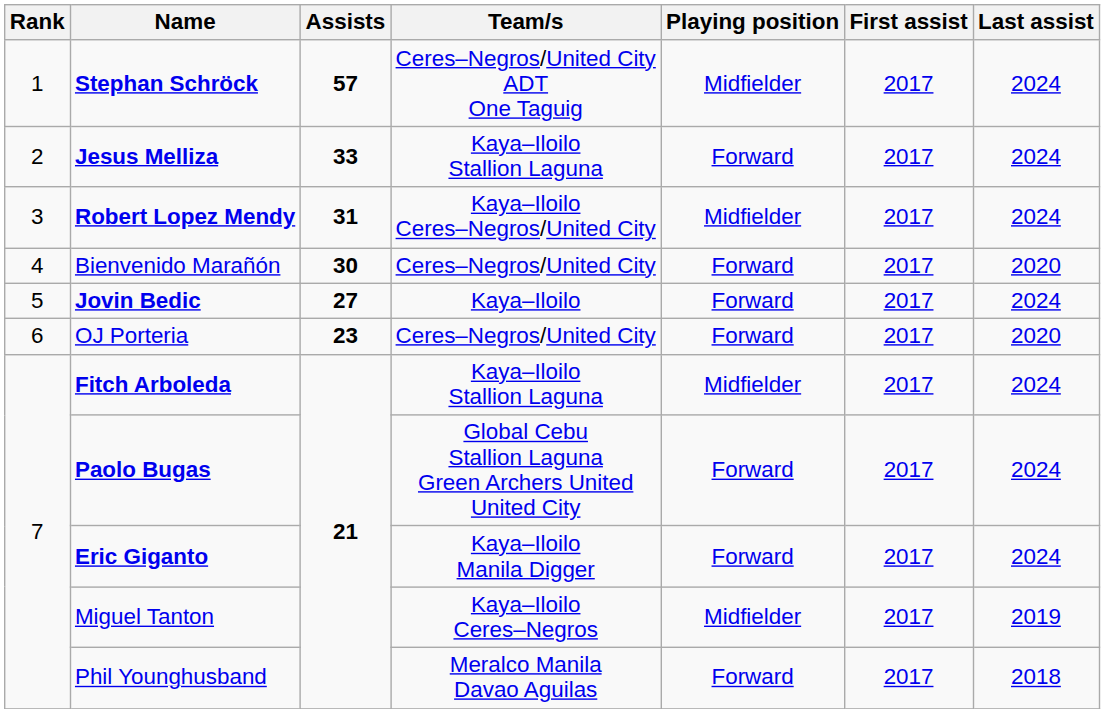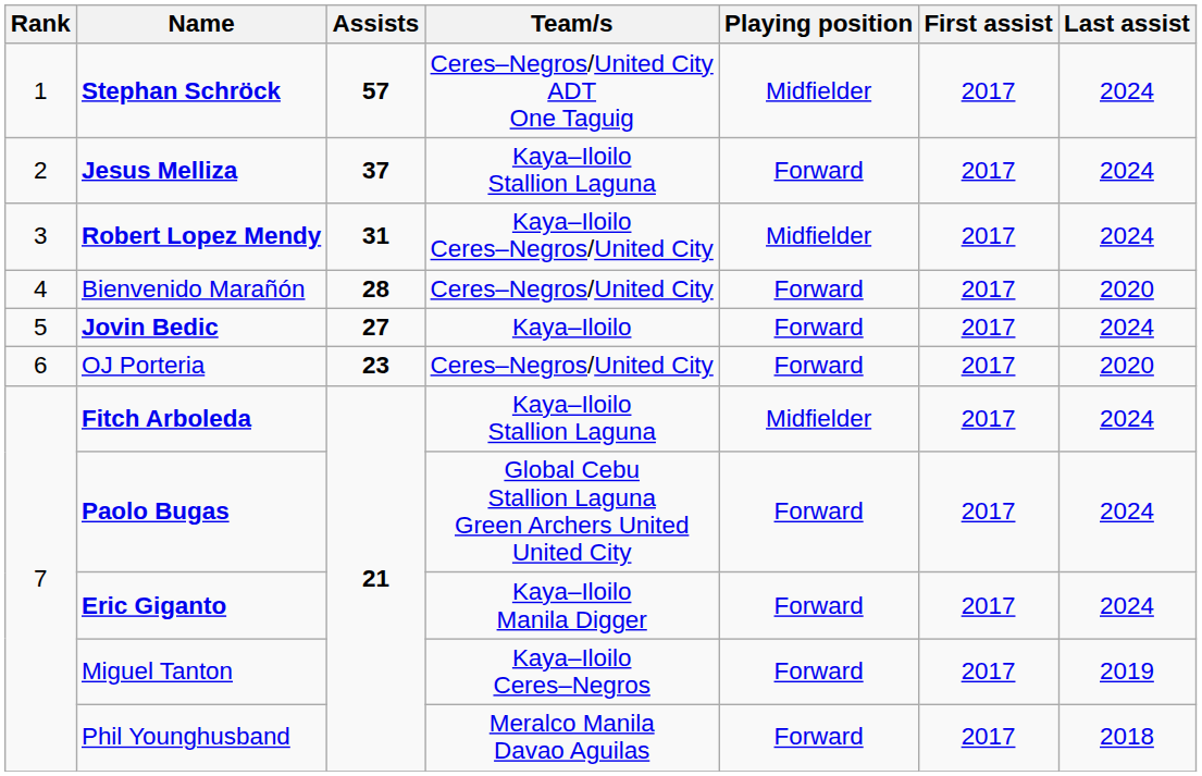 <table class="wikitable sortable nowrap" style="text-align: center">
 <tr>
 <th>Rank</th>
 <th>Name</th>
 <th>Assists</th>
 <th>Team/s</th>
 <th>Playing position</th>
 <th>First assist</th>
 <th>Last assist</th>
 </tr>
 <tr>
 <td>1</td>
 <td style="text-align:left"> <strong><a href='#'>Stephan Schröck</a></strong></td>
 <td><strong>57</strong></td>
 <td><a href='#'>Ceres–Negros</a>/<a href='#'>United City</a><br><a href='#'>ADT</a><br><a href='#'>One Taguig</a></td>
 <td><a href='#'>Midfielder</a></td>
 <td><a href='#'>2017</a></td>
 <td><a href='#'>2024</a></td>
 </tr>
 <tr>
 <td>2</td>
 <td style="text-align:left"> <strong><a href='#'>Jesus Melliza</a></strong></td>
-<td><strong>33</strong></td>
+<td><strong>37</strong></td>
 <td><a href='#'>Kaya–Iloilo</a><br><a href='#'>Stallion Laguna</a></td>
 <td><a href='#'>Forward</a></td>
 <td><a href='#'>2017</a></td>
 <td><a href='#'>2024</a></td>
 </tr>
 <tr>
 <td>3</td>
 <td style="text-align:left"> <strong><a href='#'>Robert Lopez Mendy</a></strong></td>
 <td><strong>31</strong></td>
 <td><a href='#'>Kaya–Iloilo</a><br> <a href='#'>Ceres–Negros</a>/<a href='#'>United City</a></td>
 <td><a href='#'>Midfielder</a></td>
 <td><a href='#'>2017</a></td>
 <td><a href='#'>2024</a></td>
 </tr>
 <tr>
 <td>4</td>
 <td style="text-align:left"> <a href='#'>Bienvenido Marañón</a></td>
-<td><strong>30</strong></td>
+<td><strong>28</strong></td>
 <td><a href='#'>Ceres–Negros</a>/<a href='#'>United City</a></td>
 <td><a href='#'>Forward</a></td>
 <td><a href='#'>2017</a></td>
 <td><a href='#'>2020</a></td>
 </tr>
 <tr>
 <td>5</td>
 <td style="text-align:left"> <strong><a href='#'>Jovin Bedic</a></strong></td>
 <td><strong>27</strong></td>
 <td><a href='#'>Kaya–Iloilo</a></td>
 <td><a href='#'>Forward</a></td>
 <td><a href='#'>2017</a></td>
 <td><a href='#'>2024</a></td>
 </tr>
 <tr>
 <td>6</td>
 <td style="text-align:left"> <a href='#'>OJ Porteria</a></td>
 <td><strong>23</strong></td>
 <td><a href='#'>Ceres–Negros</a>/<a href='#'>United City</a></td>
 <td><a href='#'>Forward</a></td>
 <td><a href='#'>2017</a></td>
 <td><a href='#'>2020</a></td>
 </tr>
 <tr>
 <td rowspan="5">7</td>
 <td style="text-align:left"> <strong><a href='#'>Fitch Arboleda</a></strong></td>
 <td rowspan="5"><strong>21</strong></td>
 <td><a href='#'>Kaya–Iloilo</a><br><a href='#'>Stallion Laguna</a></td>
 <td><a href='#'>Midfielder</a></td>
 <td><a href='#'>2017</a></td>
 <td><a href='#'>2024</a></td>
 </tr>
 <tr>
 <td style="text-align:left"> <strong><a href='#'>Paolo Bugas</a></strong></td>
 <td><a href='#'>Global Cebu</a><br><a href='#'>Stallion Laguna</a><br><a href='#'>Green Archers United</a><br><a href='#'>United City</a></td>
 <td><a href='#'>Forward</a></td>
 <td><a href='#'>2017</a></td>
 <td><a href='#'>2024</a></td>
 </tr>
 <tr>
 <td style="text-align:left"> <strong><a href='#'>Eric Giganto</a></strong></td>
 <td><a href='#'>Kaya–Iloilo</a><br><a href='#'>Manila Digger</a></td>
 <td><a href='#'>Forward</a></td>
 <td><a href='#'>2017</a></td>
 <td><a href='#'>2024</a></td>
 </tr>
 <tr>
 <td style="text-align:left"> <a href='#'>Miguel Tanton</a></td>
 <td><a href='#'>Kaya–Iloilo</a><br><a href='#'>Ceres–Negros</a></td>
-<td><a href='#'>Midfielder</a></td>
+<td><a href='#'>Forward</a></td>
 <td><a href='#'>2017</a></td>
 <td><a href='#'>2019</a></td>
 </tr>
 <tr>
 <td style="text-align:left"> <a href='#'>Phil Younghusband</a></td>
 <td><a href='#'>Meralco Manila</a><br><a href='#'>Davao Aguilas</a></td>
 <td><a href='#'>Forward</a></td>
 <td><a href='#'>2017</a></td>
 <td><a href='#'>2018</a></td>
 </tr>
 </table>
